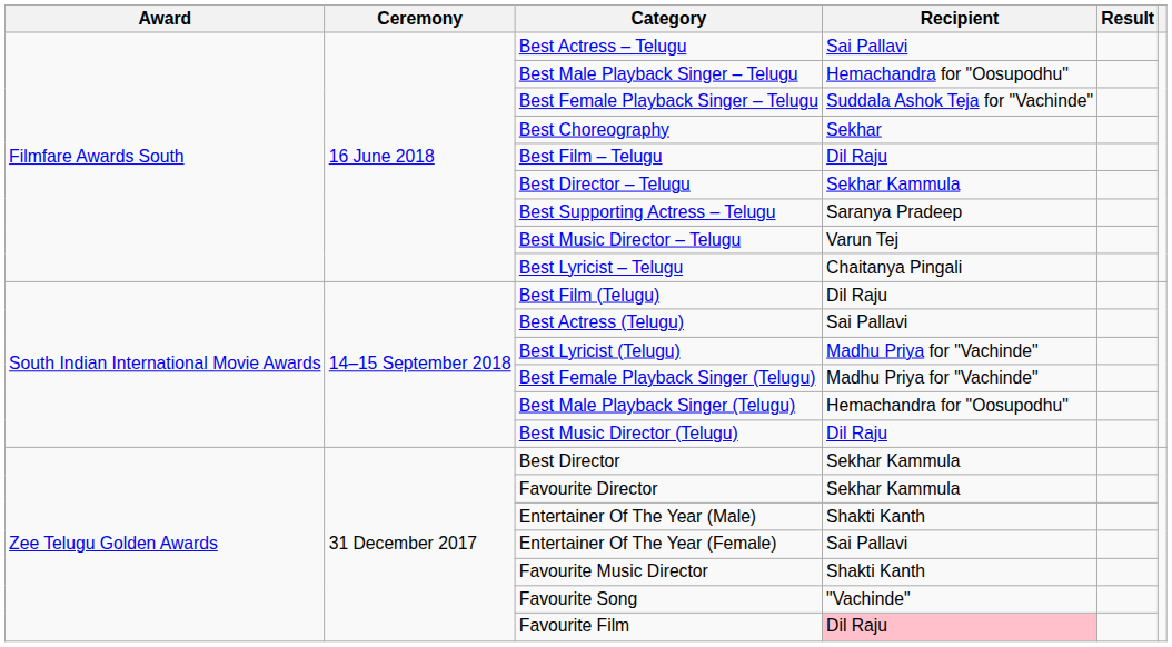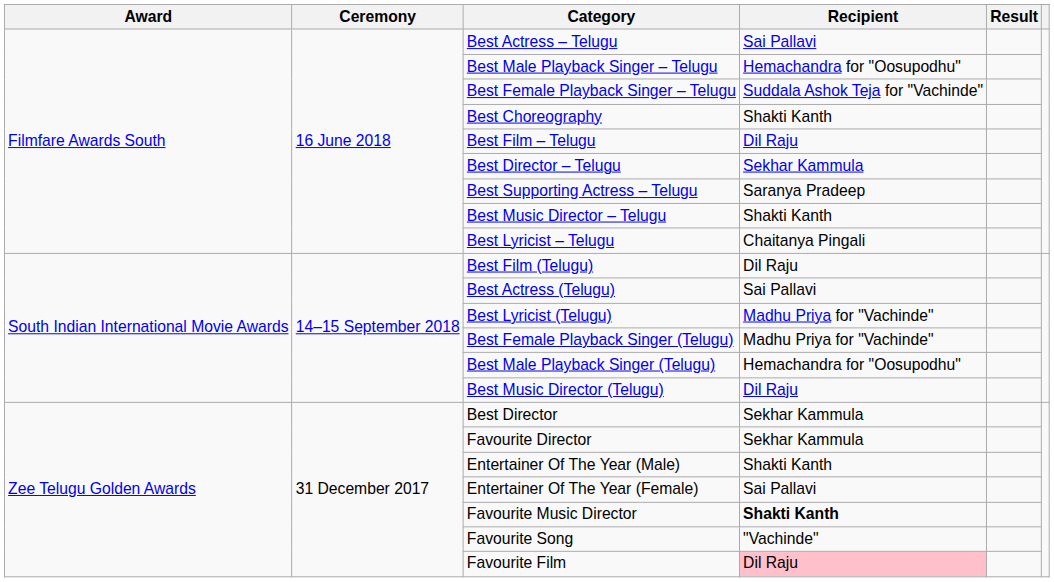 <table class="wikitable">
 <tr>
 <th>Award</th>
 <th>Ceremony</th>
 <th>Category</th>
 <th>Recipient</th>
 <th>Result</th>
 <th></th>
 </tr>
 <tr>
 <td rowspan="9"><a href='#'>Filmfare Awards South</a></td>
 <td rowspan="9"><a href='#'>16 June 2018</a></td>
 <td><a href='#'>Best Actress – Telugu</a></td>
 <td><a href='#'>Sai Pallavi</a></td>
 <td></td>
 <td rowspan="9"></td>
 </tr>
 <tr>
 <td><a href='#'>Best Male Playback Singer – Telugu</a></td>
 <td><a href='#'>Hemachandra</a> for "Oosupodhu"</td>
 <td></td>
 </tr>
 <tr>
 <td><a href='#'>Best Female Playback Singer – Telugu</a></td>
 <td><a href='#'>Suddala Ashok Teja</a> for "Vachinde"</td>
 <td></td>
 </tr>
 <tr>
 <td><a href='#'>Best Choreography</a></td>
-<td><a href='#'>Sekhar</a></td>
+<td>Shakti Kanth</td>
 <td></td>
 </tr>
 <tr>
 <td><a href='#'>Best Film – Telugu</a></td>
 <td><a href='#'>Dil Raju</a></td>
 <td></td>
 </tr>
 <tr>
 <td><a href='#'>Best Director – Telugu</a></td>
 <td><a href='#'>Sekhar Kammula</a></td>
 <td></td>
 </tr>
 <tr>
 <td><a href='#'>Best Supporting Actress – Telugu</a></td>
 <td>Saranya Pradeep</td>
 <td></td>
 </tr>
 <tr>
 <td><a href='#'>Best Music Director – Telugu</a></td>
-<td>Varun Tej</td>
+<td>Shakti Kanth</td>
 <td></td>
 </tr>
 <tr>
 <td><a href='#'>Best Lyricist – Telugu</a></td>
 <td>Chaitanya Pingali</td>
 <td></td>
 </tr>
 <tr>
 <td rowspan="6"><a href='#'>South Indian International Movie Awards</a></td>
 <td rowspan="6"><a href='#'>14–15 September 2018</a></td>
 <td><a href='#'>Best Film (Telugu)</a></td>
 <td>Dil Raju</td>
 <td></td>
 <td rowspan="6"><br></td>
 </tr>
 <tr>
 <td><a href='#'>Best Actress (Telugu)</a></td>
 <td>Sai Pallavi</td>
 <td></td>
 </tr>
 <tr>
 <td><a href='#'>Best Lyricist (Telugu)</a></td>
 <td><a href='#'>Madhu Priya</a> for "Vachinde"</td>
 <td></td>
 </tr>
 <tr>
 <td><a href='#'>Best Female Playback Singer (Telugu)</a></td>
 <td>Madhu Priya for "Vachinde"</td>
 <td></td>
 </tr>
 <tr>
 <td><a href='#'>Best Male Playback Singer (Telugu)</a></td>
 <td>Hemachandra for "Oosupodhu"</td>
 <td></td>
 </tr>
 <tr>
 <td><a href='#'>Best Music Director (Telugu)</a></td>
 <td><a href='#'>Dil Raju</a></td>
 <td></td>
 </tr>
 <tr>
 <td rowspan="7"><a href='#'>Zee Telugu Golden Awards</a></td>
 <td rowspan="7">31 December 2017</td>
 <td>Best Director</td>
 <td>Sekhar Kammula</td>
 <td></td>
 <td rowspan="7"><br></td>
 </tr>
 <tr>
 <td>Favourite Director</td>
 <td>Sekhar Kammula</td>
 <td></td>
 </tr>
 <tr>
 <td>Entertainer Of The Year (Male)</td>
 <td>Shakti Kanth</td>
 <td></td>
 </tr>
 <tr>
 <td>Entertainer Of The Year (Female)</td>
 <td>Sai Pallavi</td>
 <td></td>
 </tr>
 <tr>
 <td>Favourite Music Director</td>
-<td>Shakti Kanth</td>
+<td><strong>Shakti Kanth</strong></td>
 <td></td>
 </tr>
 <tr>
 <td>Favourite Song</td>
 <td>"Vachinde"</td>
 <td></td>
 </tr>
 <tr>
 <td>Favourite Film</td>
 <td style="background: pink;">Dil Raju</td>
 <td></td>
 </tr>
 </table>
